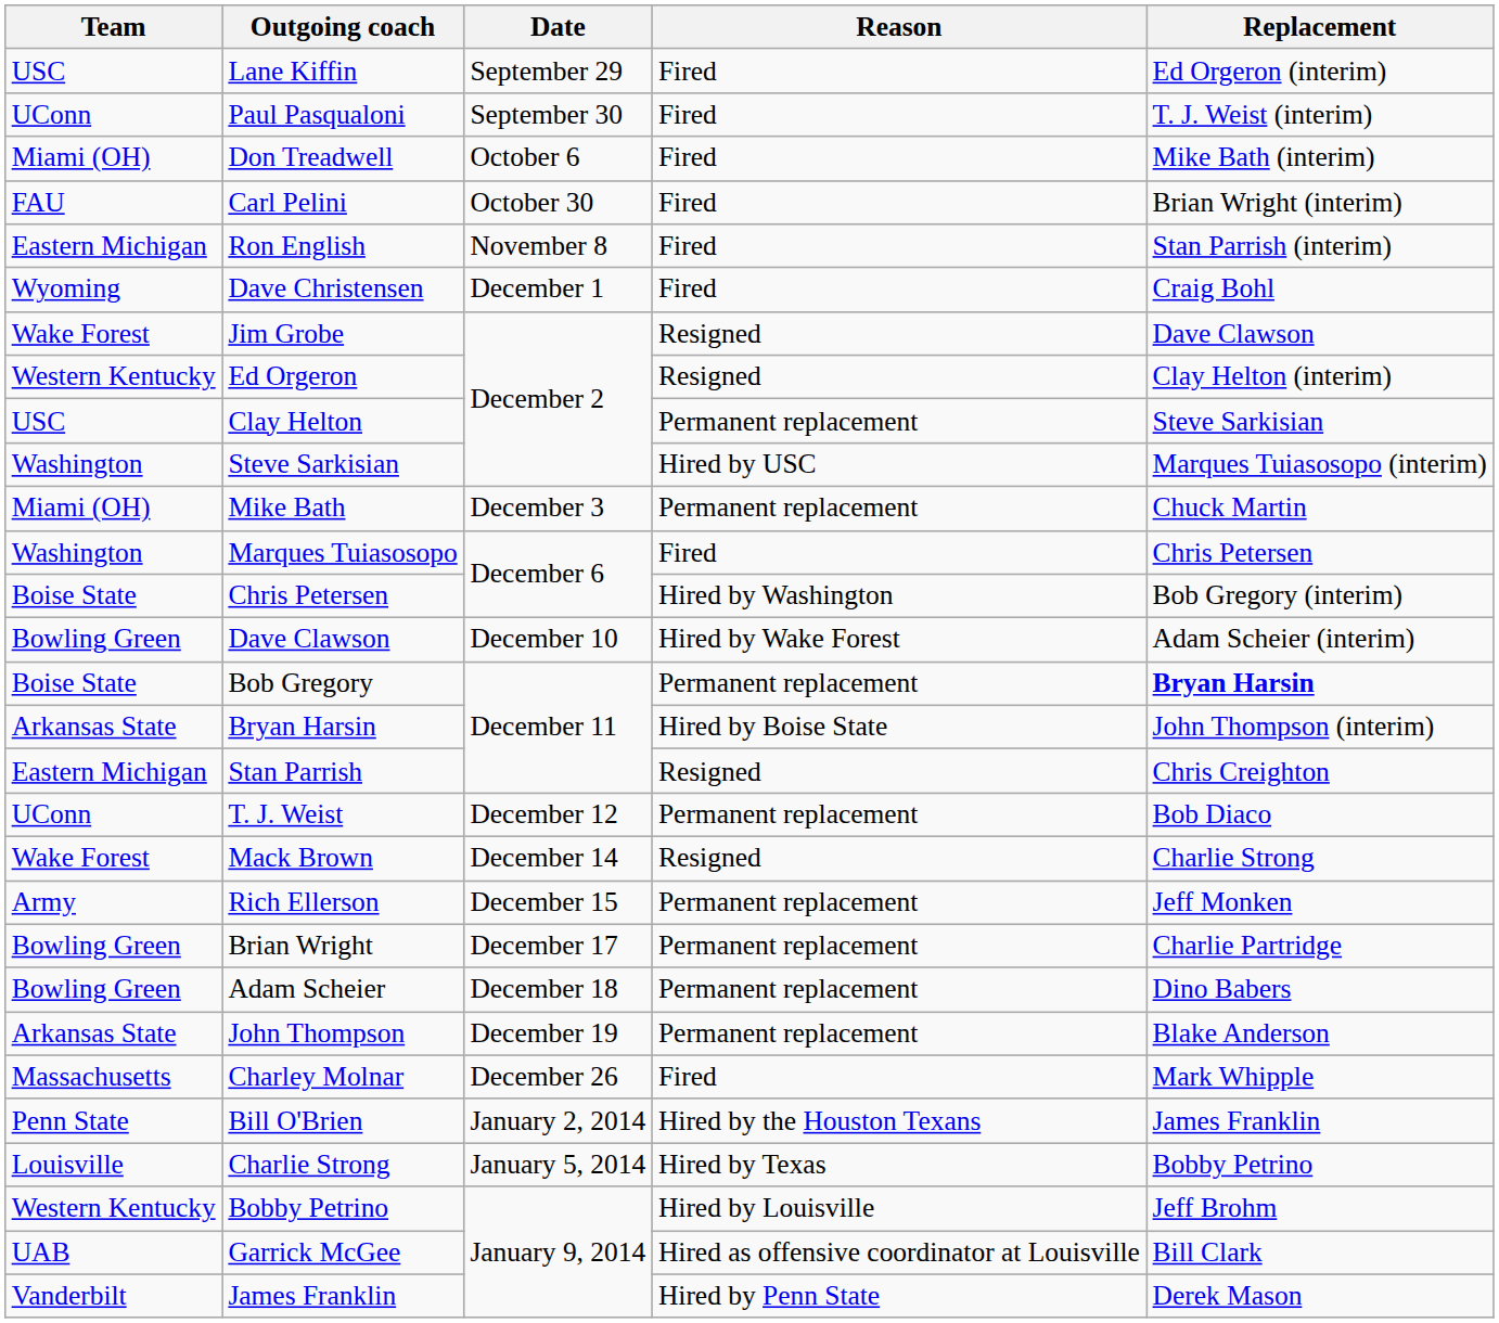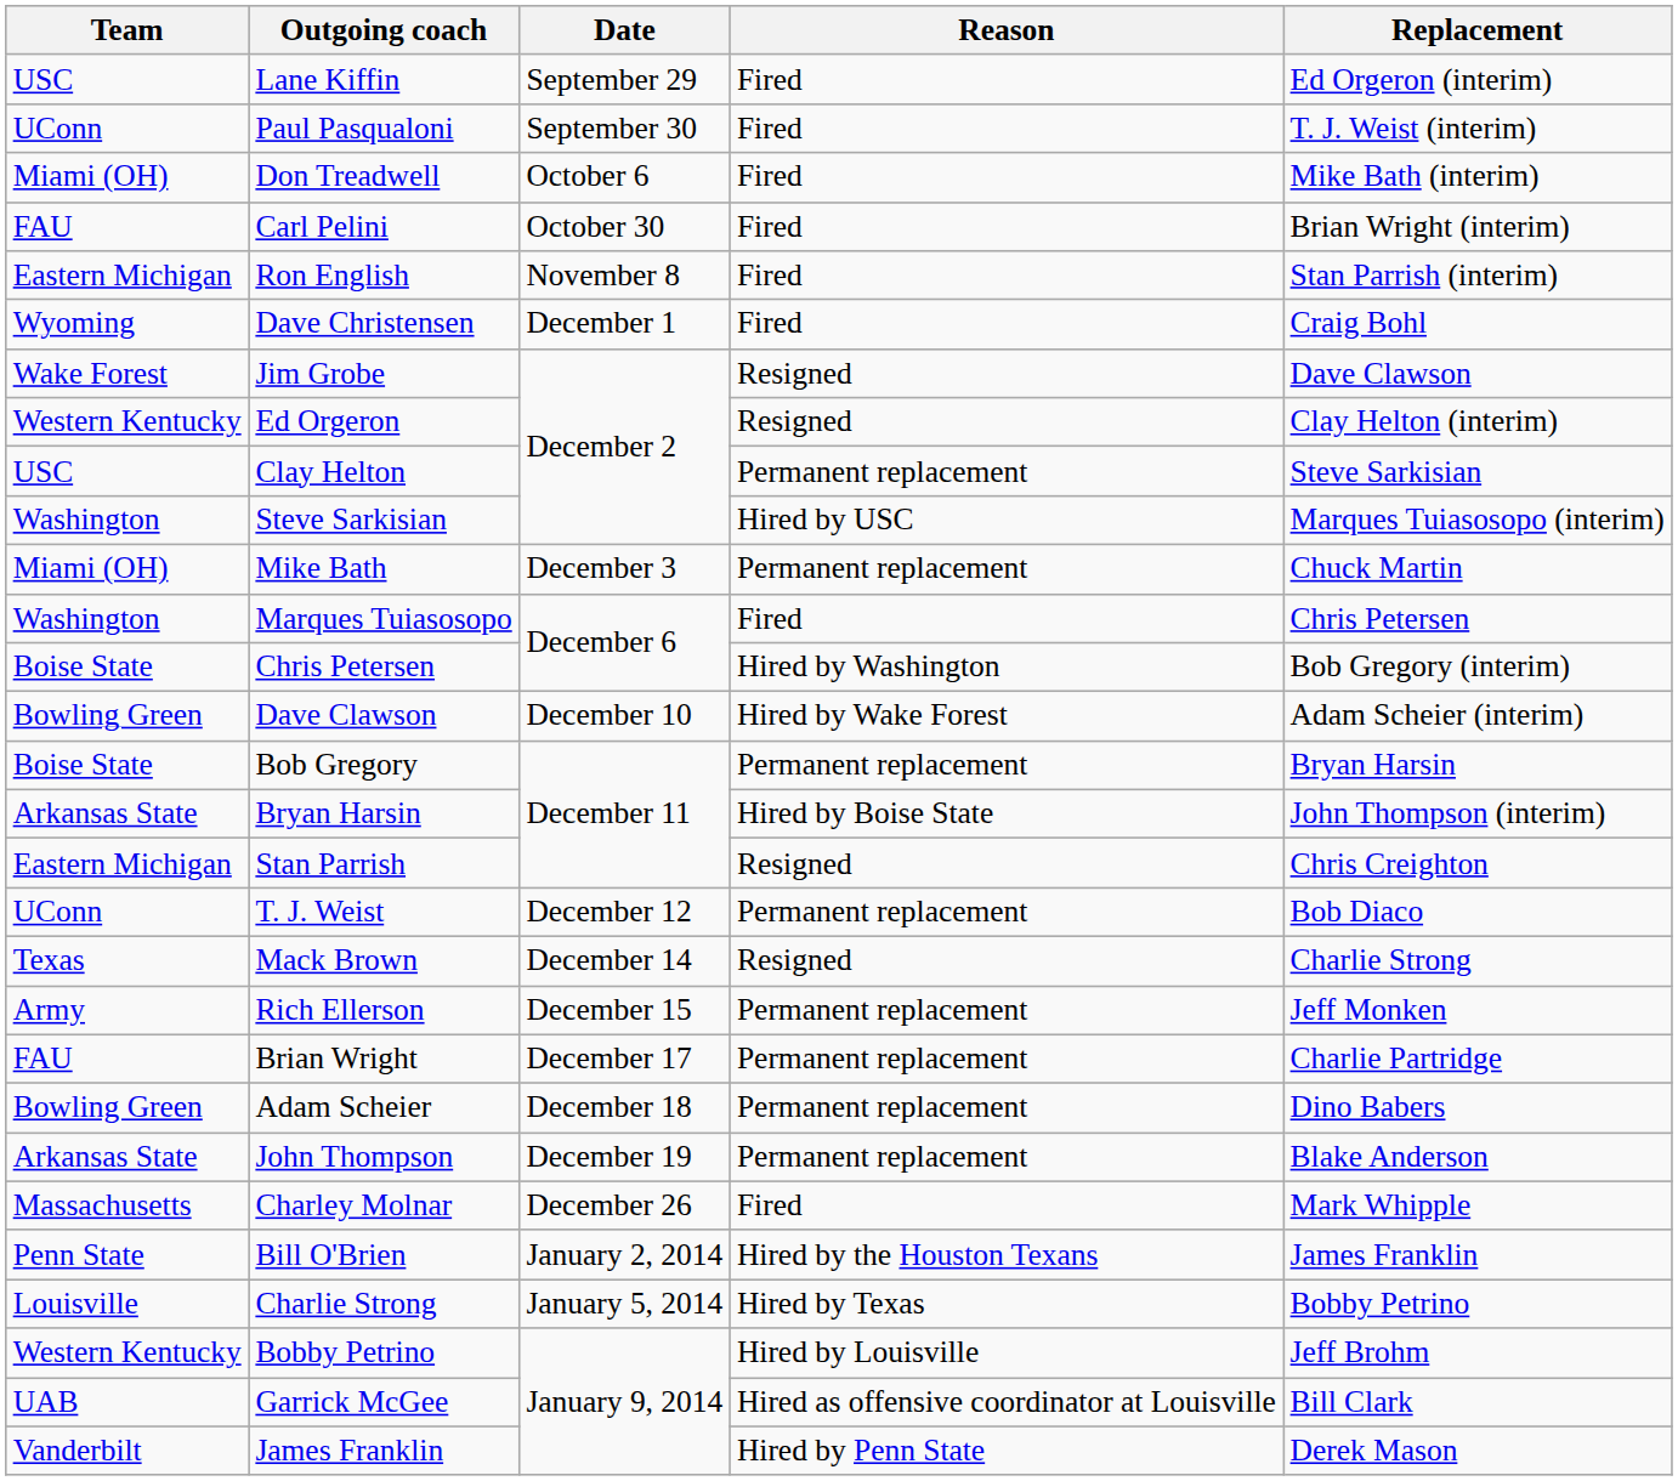 <table class="wikitable sortable">
 <tr>
 <th>Team</th>
 <th>Outgoing coach</th>
 <th>Date</th>
 <th>Reason</th>
 <th>Replacement</th>
 </tr>
 <tr>
 <td><a href='#'>USC</a></td>
 <td><a href='#'>Lane Kiffin</a></td>
 <td>September 29</td>
 <td>Fired</td>
 <td><a href='#'>Ed Orgeron</a> (interim)</td>
 </tr>
 <tr>
 <td><a href='#'>UConn</a></td>
 <td><a href='#'>Paul Pasqualoni</a></td>
 <td>September 30</td>
 <td>Fired</td>
 <td><a href='#'>T. J. Weist</a> (interim)</td>
 </tr>
 <tr>
 <td><a href='#'>Miami (OH)</a></td>
 <td><a href='#'>Don Treadwell</a></td>
 <td>October 6</td>
 <td>Fired</td>
 <td><a href='#'>Mike Bath</a> (interim)</td>
 </tr>
 <tr>
 <td><a href='#'>FAU</a></td>
 <td><a href='#'>Carl Pelini</a></td>
 <td>October 30</td>
 <td>Fired</td>
 <td>Brian Wright (interim)</td>
 </tr>
 <tr>
 <td><a href='#'>Eastern Michigan</a></td>
 <td><a href='#'>Ron English</a></td>
 <td>November 8</td>
 <td>Fired</td>
 <td><a href='#'>Stan Parrish</a> (interim)</td>
 </tr>
 <tr>
 <td><a href='#'>Wyoming</a></td>
 <td><a href='#'>Dave Christensen</a></td>
 <td>December 1</td>
 <td>Fired</td>
 <td><a href='#'>Craig Bohl</a></td>
 </tr>
 <tr>
 <td><a href='#'>Wake Forest</a></td>
 <td><a href='#'>Jim Grobe</a></td>
 <td rowspan=4>December 2</td>
 <td>Resigned</td>
 <td><a href='#'>Dave Clawson</a></td>
 </tr>
 <tr>
 <td><a href='#'>Western Kentucky</a></td>
 <td><a href='#'>Ed Orgeron</a></td>
 <td>Resigned</td>
 <td><a href='#'>Clay Helton</a> (interim)</td>
 </tr>
 <tr>
 <td><a href='#'>USC</a></td>
 <td><a href='#'>Clay Helton</a></td>
 <td>Permanent replacement</td>
 <td><a href='#'>Steve Sarkisian</a></td>
 </tr>
 <tr>
 <td><a href='#'>Washington</a></td>
 <td><a href='#'>Steve Sarkisian</a></td>
 <td>Hired by USC</td>
 <td><a href='#'>Marques Tuiasosopo</a> (interim)</td>
 </tr>
 <tr>
 <td><a href='#'>Miami (OH)</a></td>
 <td><a href='#'>Mike Bath</a></td>
 <td>December 3</td>
 <td>Permanent replacement</td>
 <td><a href='#'>Chuck Martin</a></td>
 </tr>
 <tr>
 <td><a href='#'>Washington</a></td>
 <td><a href='#'>Marques Tuiasosopo</a></td>
 <td rowspan=2>December 6</td>
 <td>Fired</td>
 <td><a href='#'>Chris Petersen</a></td>
 </tr>
 <tr>
 <td><a href='#'>Boise State</a></td>
 <td><a href='#'>Chris Petersen</a></td>
 <td>Hired by Washington</td>
 <td>Bob Gregory (interim)</td>
 </tr>
 <tr>
 <td><a href='#'>Bowling Green</a></td>
 <td><a href='#'>Dave Clawson</a></td>
 <td>December 10</td>
 <td>Hired by Wake Forest</td>
 <td>Adam Scheier (interim)</td>
 </tr>
 <tr>
 <td><a href='#'>Boise State</a></td>
 <td>Bob Gregory</td>
 <td rowspan=3>December 11</td>
 <td>Permanent replacement</td>
-<td><strong><a href='#'>Bryan Harsin</a></strong></td>
+<td><a href='#'>Bryan Harsin</a></td>
 </tr>
 <tr>
 <td><a href='#'>Arkansas State</a></td>
 <td><a href='#'>Bryan Harsin</a></td>
 <td>Hired by Boise State</td>
 <td><a href='#'>John Thompson</a> (interim)</td>
 </tr>
 <tr>
 <td><a href='#'>Eastern Michigan</a></td>
 <td><a href='#'>Stan Parrish</a></td>
 <td>Resigned</td>
 <td><a href='#'>Chris Creighton</a></td>
 </tr>
 <tr>
 <td><a href='#'>UConn</a></td>
 <td><a href='#'>T. J. Weist</a></td>
 <td>December 12</td>
 <td>Permanent replacement</td>
 <td><a href='#'>Bob Diaco</a></td>
 </tr>
 <tr>
-<td><a href='#'>Wake Forest</a></td>
+<td><a href='#'>Texas</a></td>
 <td><a href='#'>Mack Brown</a></td>
 <td>December 14</td>
 <td>Resigned</td>
 <td><a href='#'>Charlie Strong</a></td>
 </tr>
 <tr>
 <td><a href='#'>Army</a></td>
 <td><a href='#'>Rich Ellerson</a></td>
 <td>December 15</td>
 <td>Permanent replacement</td>
 <td><a href='#'>Jeff Monken</a></td>
 </tr>
 <tr>
-<td><a href='#'>Bowling Green</a></td>
+<td><a href='#'>FAU</a></td>
 <td>Brian Wright</td>
 <td>December 17</td>
 <td>Permanent replacement</td>
 <td><a href='#'>Charlie Partridge</a></td>
 </tr>
 <tr>
 <td><a href='#'>Bowling Green</a></td>
 <td>Adam Scheier</td>
 <td>December 18</td>
 <td>Permanent replacement</td>
 <td><a href='#'>Dino Babers</a></td>
 </tr>
 <tr>
 <td><a href='#'>Arkansas State</a></td>
 <td><a href='#'>John Thompson</a></td>
 <td>December 19</td>
 <td>Permanent replacement</td>
 <td><a href='#'>Blake Anderson</a></td>
 </tr>
 <tr>
 <td><a href='#'>Massachusetts</a></td>
 <td><a href='#'>Charley Molnar</a></td>
 <td>December 26</td>
 <td>Fired</td>
 <td><a href='#'>Mark Whipple</a></td>
 </tr>
 <tr>
 <td><a href='#'>Penn State</a></td>
 <td><a href='#'>Bill O'Brien</a></td>
 <td>January 2, 2014</td>
 <td>Hired by the <a href='#'>Houston Texans</a></td>
 <td><a href='#'>James Franklin</a></td>
 </tr>
 <tr>
 <td><a href='#'>Louisville</a></td>
 <td><a href='#'>Charlie Strong</a></td>
 <td>January 5, 2014</td>
 <td>Hired by Texas</td>
 <td><a href='#'>Bobby Petrino</a></td>
 </tr>
 <tr>
 <td><a href='#'>Western Kentucky</a></td>
 <td><a href='#'>Bobby Petrino</a></td>
 <td rowspan=3>January 9, 2014</td>
 <td>Hired by Louisville</td>
 <td><a href='#'>Jeff Brohm</a></td>
 </tr>
 <tr>
 <td><a href='#'>UAB</a></td>
 <td><a href='#'>Garrick McGee</a></td>
 <td>Hired as offensive coordinator at Louisville</td>
 <td><a href='#'>Bill Clark</a></td>
 </tr>
 <tr>
 <td><a href='#'>Vanderbilt</a></td>
 <td><a href='#'>James Franklin</a></td>
 <td>Hired by <a href='#'>Penn State</a></td>
 <td><a href='#'>Derek Mason</a></td>
 </tr>
 </table>
